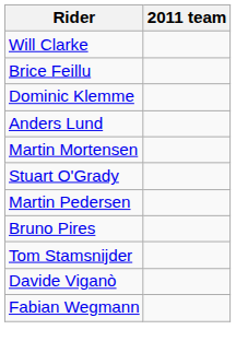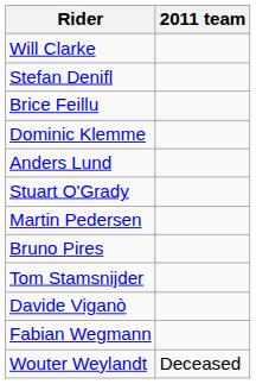 <table class="wikitable">
 <tr>
 <th>Rider</th>
 <th>2011 team</th>
 </tr>
 <tr>
 <td><a href='#'>Will Clarke</a></td>
+<td></td>
+</tr>
+<tr>
+<td><a href='#'>Stefan Denifl</a></td>
 <td></td>
 </tr>
 <tr>
 <td><a href='#'>Brice Feillu</a></td>
 <td></td>
 </tr>
 <tr>
 <td><a href='#'>Dominic Klemme</a></td>
 <td></td>
 </tr>
 <tr>
 <td><a href='#'>Anders Lund</a></td>
-<td></td>
-</tr>
-<tr>
-<td><a href='#'>Martin Mortensen</a></td>
 <td></td>
 </tr>
 <tr>
 <td><a href='#'>Stuart O'Grady</a></td>
 <td></td>
 </tr>
 <tr>
 <td><a href='#'>Martin Pedersen</a></td>
 <td></td>
 </tr>
 <tr>
 <td><a href='#'>Bruno Pires</a></td>
 <td></td>
 </tr>
 <tr>
 <td><a href='#'>Tom Stamsnijder</a></td>
 <td></td>
 </tr>
 <tr>
 <td><a href='#'>Davide Viganò</a></td>
 <td></td>
 </tr>
 <tr>
 <td><a href='#'>Fabian Wegmann</a></td>
 <td></td>
 </tr>
+<tr>
+<td><a href='#'>Wouter Weylandt</a></td>
+<td>Deceased</td>
+</tr>
 </table>
